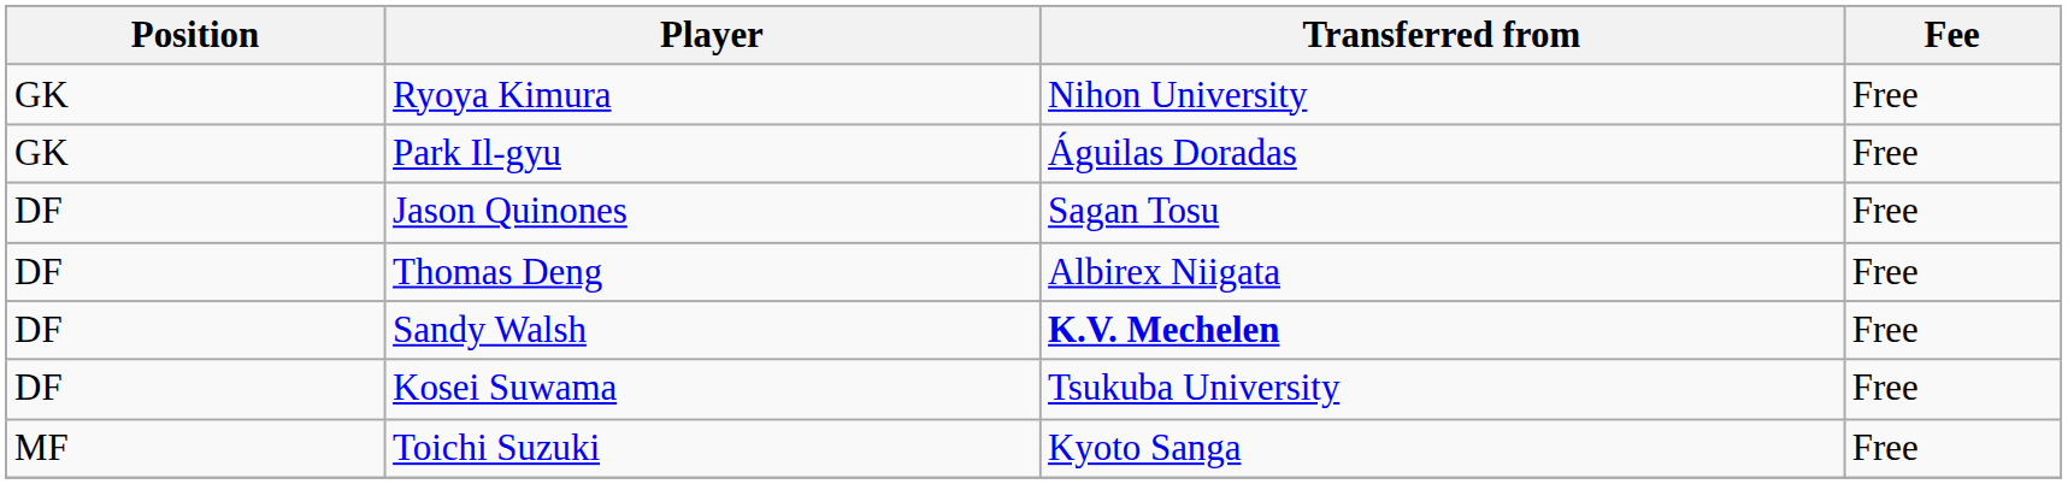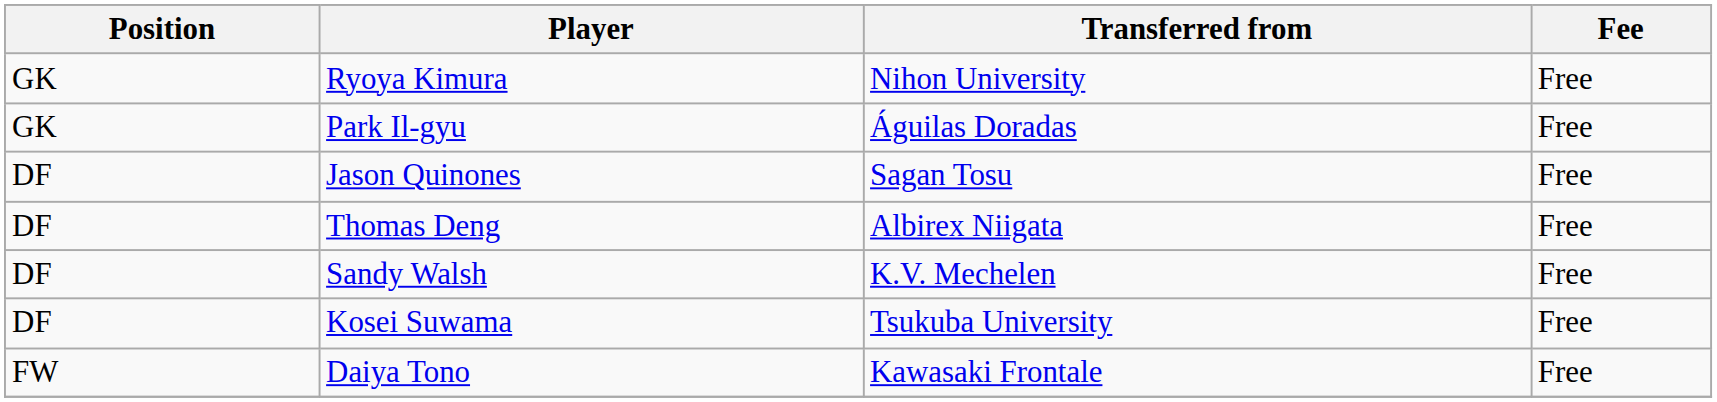 <table class="wikitable sortable" style="width:70%; text-align:center; font-size:100%; text-align:left;">
 <tr>
 <th>Position</th>
 <th>Player</th>
 <th>Transferred from</th>
 <th>Fee</th>
 </tr>
 <tr>
 <td>GK</td>
 <td> <a href='#'>Ryoya Kimura</a></td>
 <td> <a href='#'>Nihon University</a></td>
 <td>Free </td>
 </tr>
 <tr>
 <td>GK</td>
 <td> <a href='#'>Park Il-gyu</a></td>
 <td> <a href='#'>Águilas Doradas</a></td>
 <td>Free </td>
 </tr>
 <tr>
 <td>DF</td>
 <td> <a href='#'>Jason Quinones</a></td>
 <td> <a href='#'>Sagan Tosu</a></td>
 <td>Free </td>
 </tr>
 <tr>
 <td>DF</td>
 <td> <a href='#'>Thomas Deng</a></td>
 <td> <a href='#'>Albirex Niigata</a></td>
 <td>Free </td>
 </tr>
 <tr>
 <td>DF</td>
 <td> <a href='#'>Sandy Walsh</a></td>
-<td><strong> <a href='#'>K.V. Mechelen</a></strong></td>
+<td> <a href='#'>K.V. Mechelen</a></td>
 <td>Free </td>
 </tr>
 <tr>
 <td>DF</td>
 <td> <a href='#'>Kosei Suwama</a></td>
 <td> <a href='#'>Tsukuba University</a></td>
 <td>Free </td>
 </tr>
 <tr>
-<td>MF</td>
-<td> <a href='#'>Toichi Suzuki</a></td>
-<td> <a href='#'>Kyoto Sanga</a></td>
+<td>FW</td>
+<td> <a href='#'>Daiya Tono</a></td>
+<td> <a href='#'>Kawasaki Frontale</a></td>
 <td>Free </td>
 </tr>
 <tr>
 </tr>
 </table>
